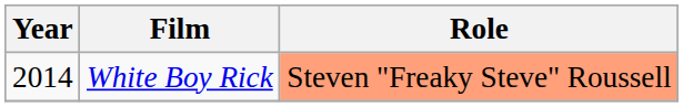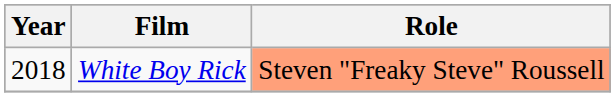 <table class="wikitable sortable">
 <tr>
 <th>Year</th>
 <th>Film</th>
 <th>Role</th>
 </tr>
 <tr>
-<td>2014</td>
+<td>2018</td>
 <td><em><a href='#'>White Boy Rick</a></em></td>
 <td style="background: lightsalmon;">Steven "Freaky Steve" Roussell</td>
 </tr>
 <tr>
 </tr>
 </table>
